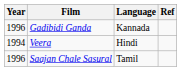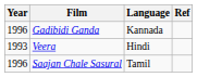 <table class="wikitable sortable" style="font-size:95%;">
 <tr>
 <th>Year</th>
 <th>Film</th>
 <th>Language</th>
 <th>Ref</th>
 </tr>
 <tr>
 <td>1996</td>
 <td><em><a href='#'>Gadibidi Ganda</a></em></td>
 <td>Kannada</td>
 <td></td>
 </tr>
 <tr>
-<td>1994</td>
+<td>1993</td>
 <td><em><a href='#'>Veera</a></em></td>
 <td>Hindi</td>
 <td></td>
 </tr>
 <tr>
 <td>1996</td>
 <td><em><a href='#'>Saajan Chale Sasural</a></em></td>
 <td>Tamil</td>
 <td></td>
 </tr>
 </table>
